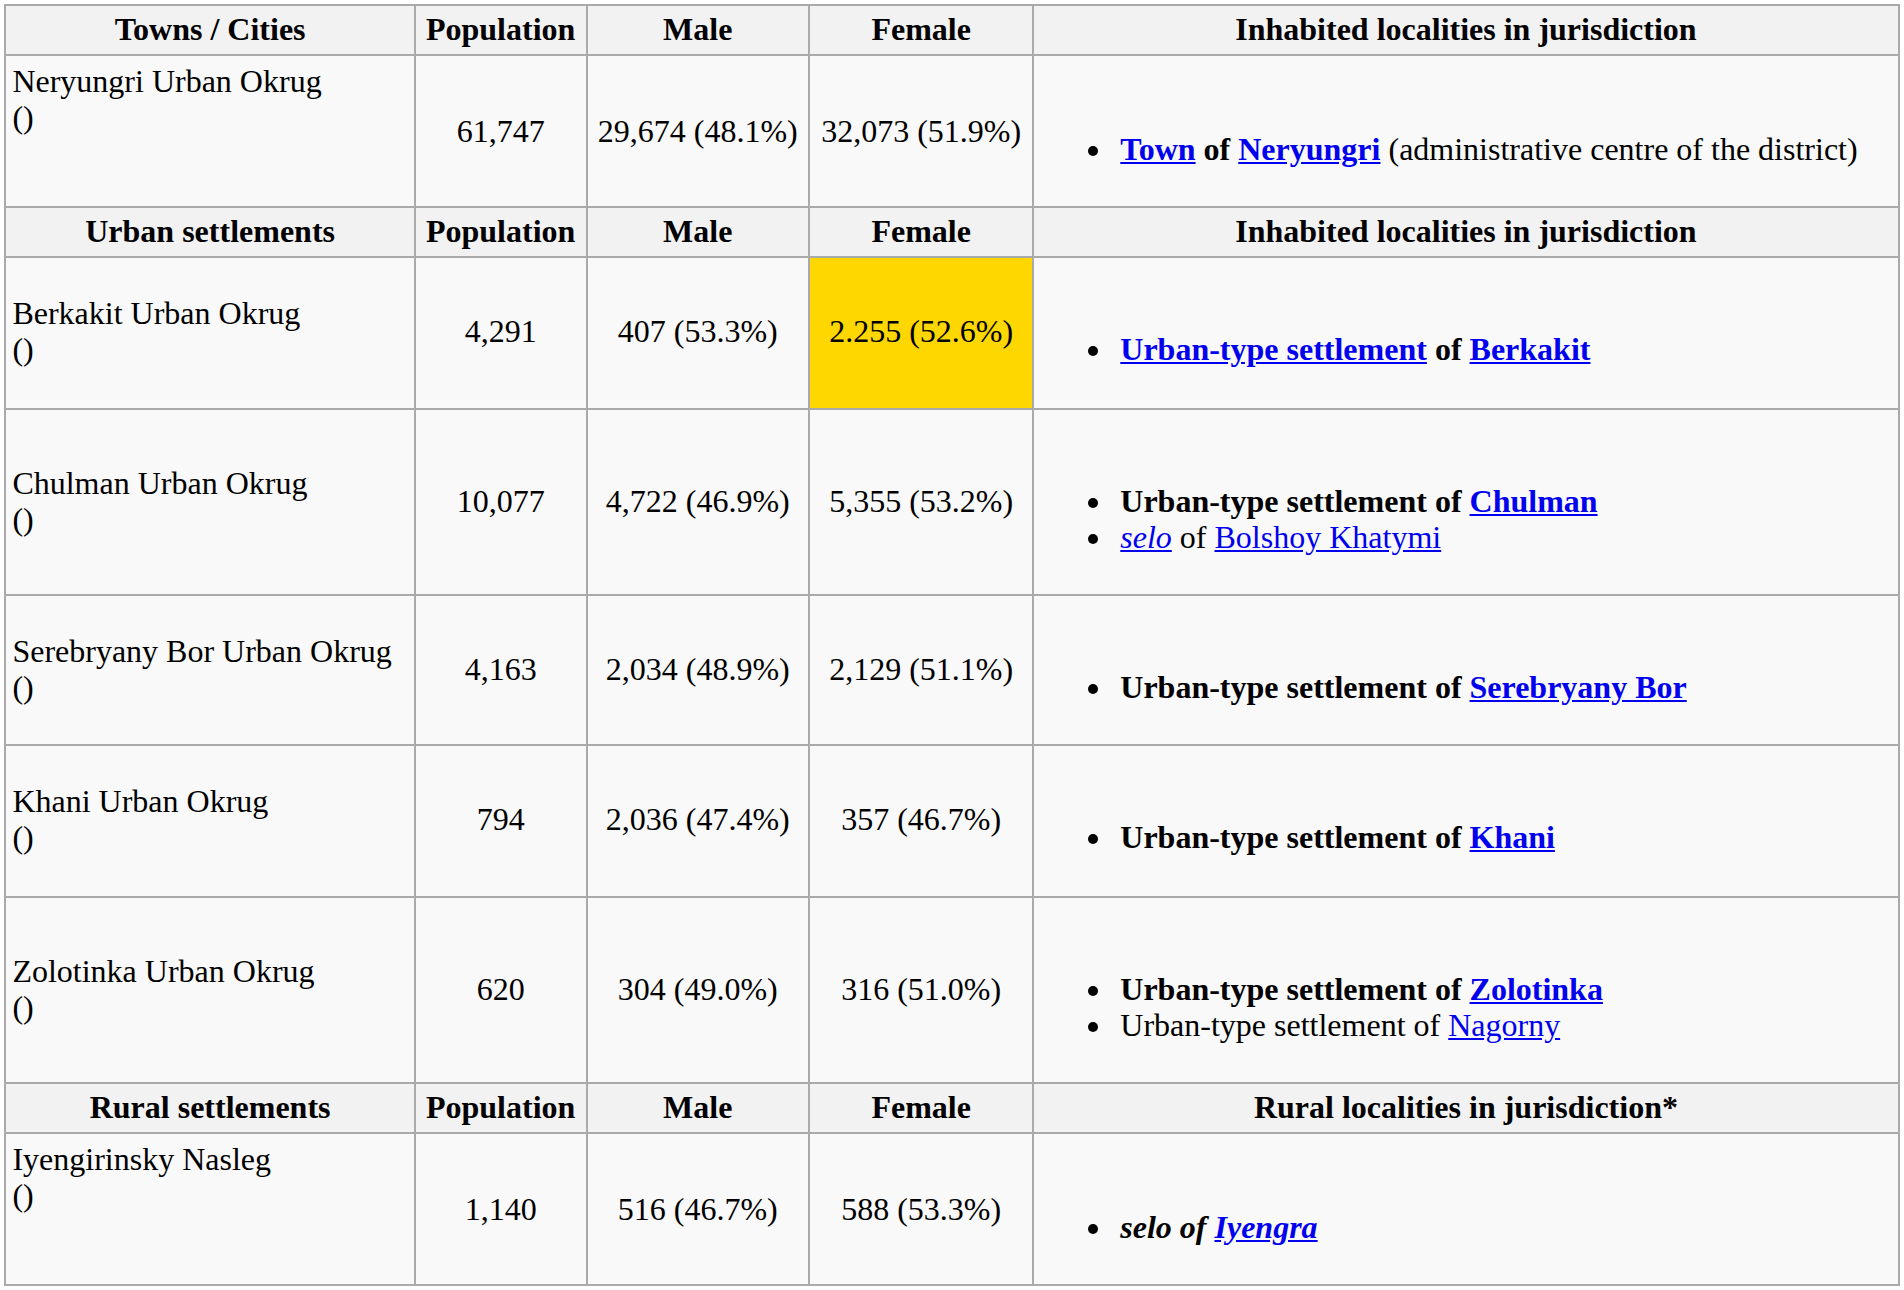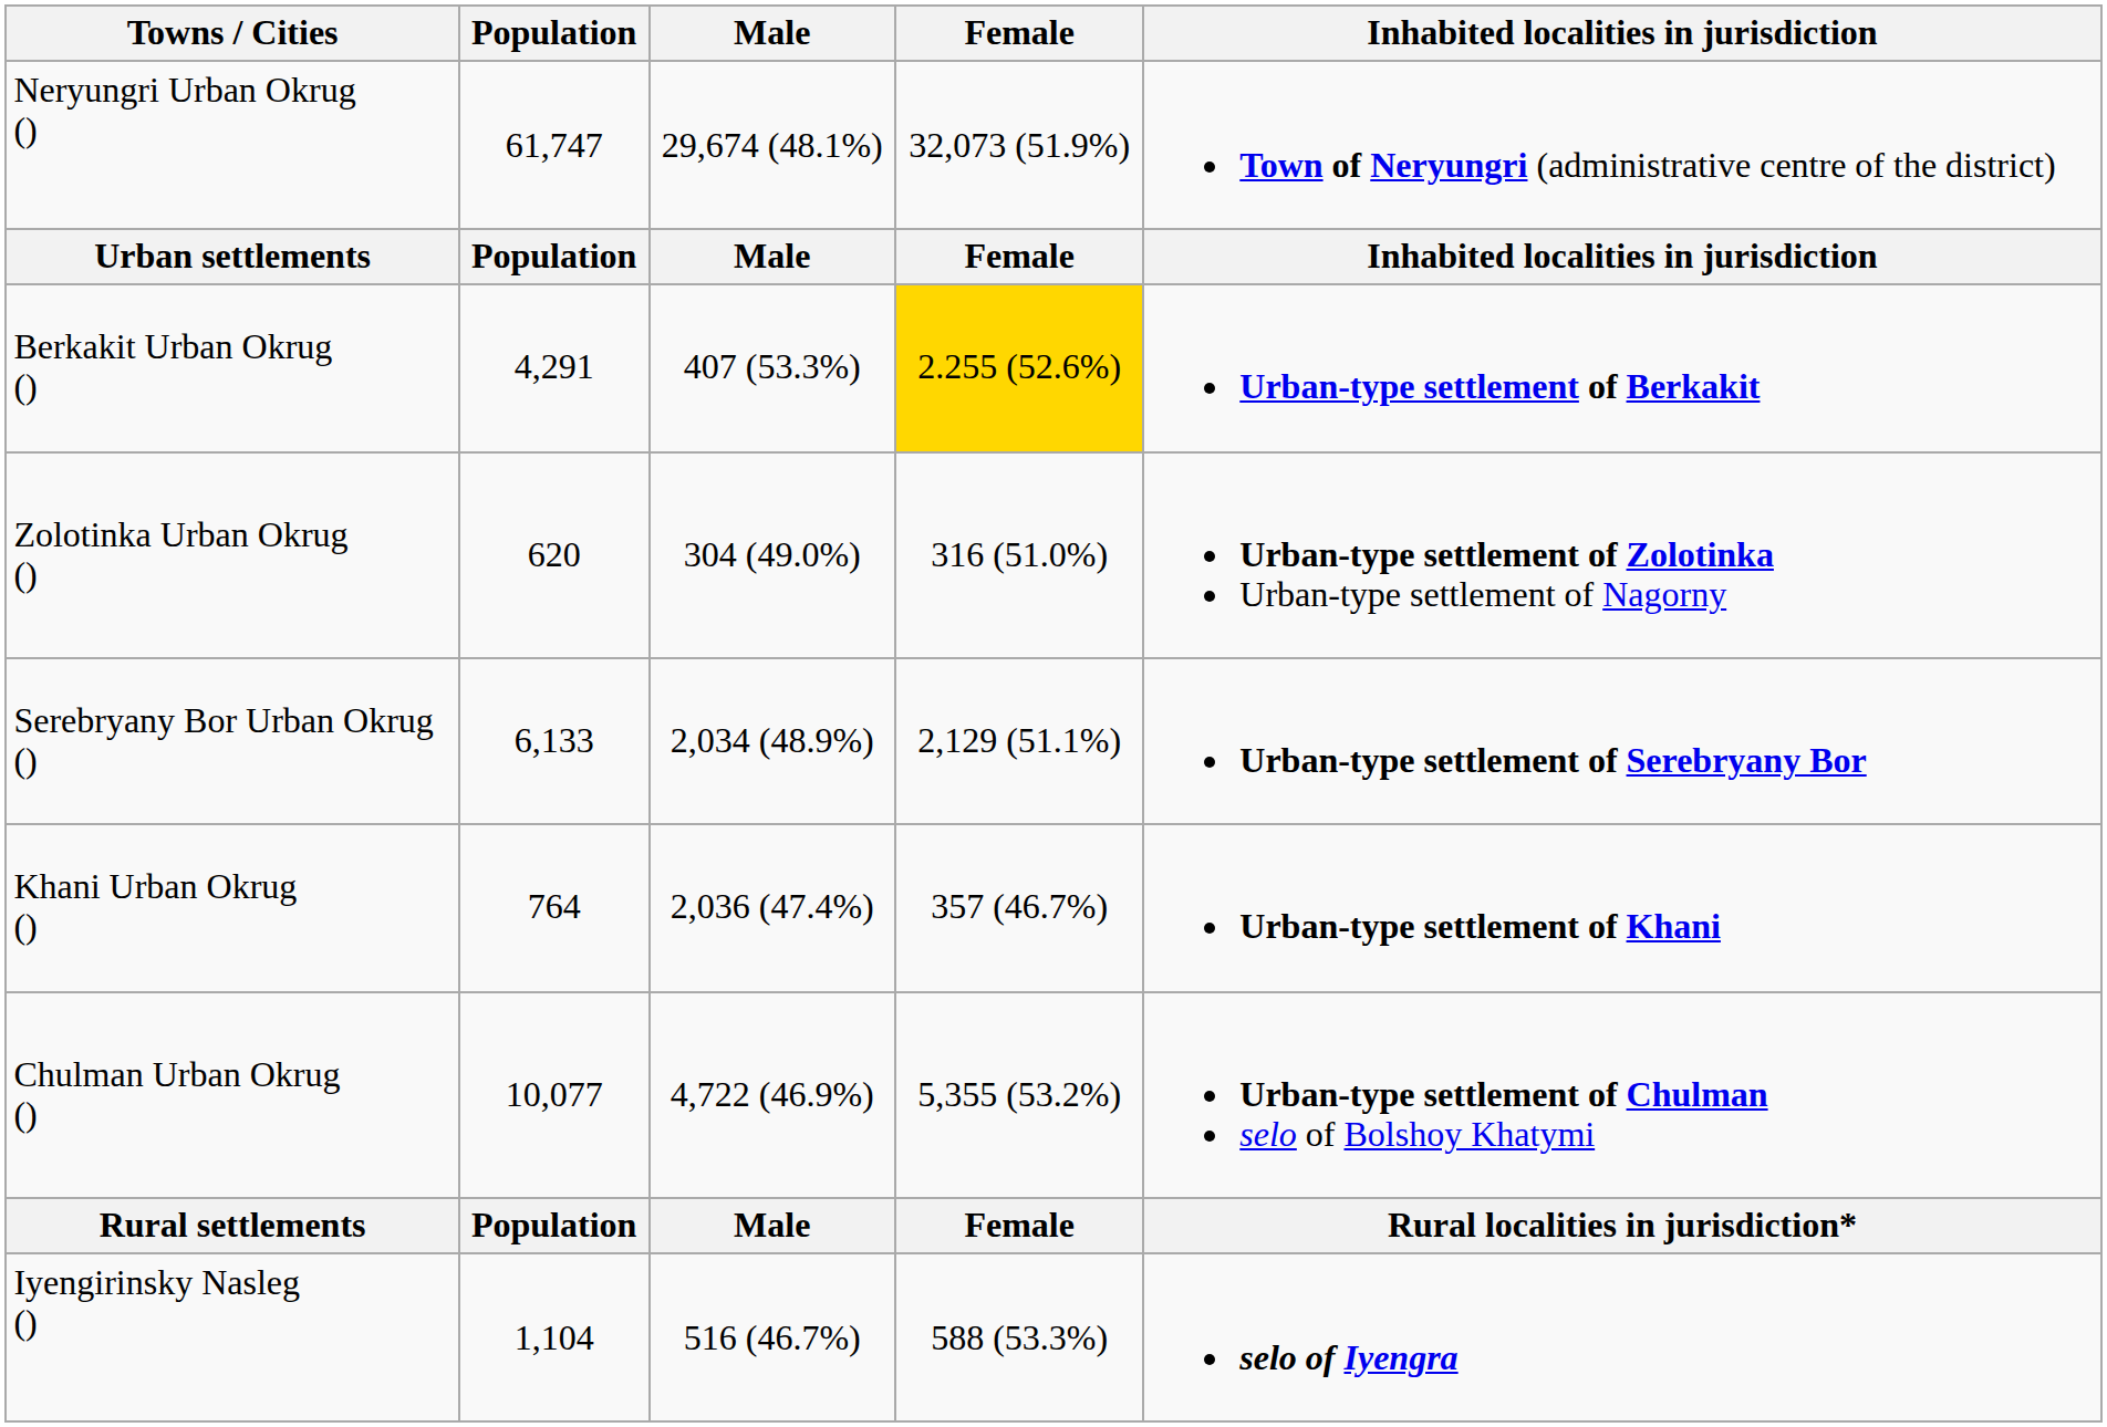 <table class="wikitable" style="width:75%">
 <tr bgcolor="#CCCCFF" align="left">
 <th>Towns / Cities</th>
 <th>Population</th>
 <th>Male</th>
 <th>Female</th>
 <th>Inhabited localities in jurisdiction</th>
 </tr>
 <tr>
 <td valign="top">Neryungri Urban Okrug<br>()</td>
 <td align="center">61,747</td>
 <td align="center">29,674 (48.1%)</td>
 <td align="center">32,073 (51.9%)</td>
 <td><br><ul><li><strong><a href='#'>Town</a> of <a href='#'>Neryungri</a></strong> (administrative centre of the district)</li></ul></td>
 </tr>
 <tr bgcolor="#CCCCFF" align="left">
 <th>Urban settlements</th>
 <th>Population</th>
 <th>Male</th>
 <th>Female</th>
 <th>Inhabited localities in jurisdiction</th>
 </tr>
 <tr>
 <td valign="center">Berkakit Urban Okrug<br>()</td>
 <td align="center">4,291</td>
 <td align="center">407 (53.3%)</td>
 <td align="center" style="background: gold;">2.255 (52.6%)</td>
 <td><br><ul><li><strong><a href='#'>Urban-type settlement</a> of <a href='#'>Berkakit</a></strong></li></ul></td>
 </tr>
 <tr>
-<td valign="center">Chulman Urban Okrug<br>()</td>
-<td align="center">10,077</td>
-<td align="center">4,722 (46.9%)</td>
-<td align="center">5,355 (53.2%)</td>
-<td><br><ul><li><strong>Urban-type settlement of <a href='#'>Chulman</a></strong></li><li><em><a href='#'>selo</a></em> of <a href='#'>Bolshoy Khatymi</a></li></ul></td>
+<td valign="center">Zolotinka Urban Okrug<br>()</td>
+<td align="center">620</td>
+<td align="center">304 (49.0%)</td>
+<td align="center">316 (51.0%)</td>
+<td><br><ul><li><strong>Urban-type settlement of <a href='#'>Zolotinka</a></strong></li><li>Urban-type settlement of <a href='#'>Nagorny</a></li></ul></td>
 </tr>
 <tr>
 <td valign="center">Serebryany Bor Urban Okrug<br>()</td>
-<td align="center">4,163</td>
+<td align="center">6,133</td>
 <td align="center">2,034 (48.9%)</td>
 <td align="center">2,129 (51.1%)</td>
 <td><br><ul><li><strong>Urban-type settlement of <a href='#'>Serebryany Bor</a></strong></li></ul></td>
 </tr>
 <tr>
 <td valign="center">Khani Urban Okrug<br>()</td>
-<td align="center">794</td>
+<td align="center">764</td>
 <td align="center">2,036 (47.4%)</td>
 <td align="center">357 (46.7%)</td>
 <td><br><ul><li><strong>Urban-type settlement of <a href='#'>Khani</a></strong></li></ul></td>
 </tr>
 <tr>
-<td valign="center">Zolotinka Urban Okrug<br>()</td>
-<td align="center">620</td>
-<td align="center">304 (49.0%)</td>
-<td align="center">316 (51.0%)</td>
-<td><br><ul><li><strong>Urban-type settlement of <a href='#'>Zolotinka</a></strong></li><li>Urban-type settlement of <a href='#'>Nagorny</a></li></ul></td>
+<td valign="center">Chulman Urban Okrug<br>()</td>
+<td align="center">10,077</td>
+<td align="center">4,722 (46.9%)</td>
+<td align="center">5,355 (53.2%)</td>
+<td><br><ul><li><strong>Urban-type settlement of <a href='#'>Chulman</a></strong></li><li><em><a href='#'>selo</a></em> of <a href='#'>Bolshoy Khatymi</a></li></ul></td>
 </tr>
 <tr bgcolor="#CCCCFF" align="left">
 <th>Rural settlements</th>
 <th>Population</th>
 <th>Male</th>
 <th>Female</th>
 <th>Rural localities in jurisdiction*</th>
 </tr>
 <tr>
 <td valign="top">Iyengirinsky Nasleg<br>()</td>
-<td align="center">1,140</td>
+<td align="center">1,104</td>
 <td align="center">516 (46.7%)</td>
 <td align="center">588 (53.3%)</td>
 <td><br><ul><li><strong><em>selo<em> of <a href='#'>Iyengra</a><strong></li></ul></td>
 </tr>
 <tr>
 </tr>
 </table>
